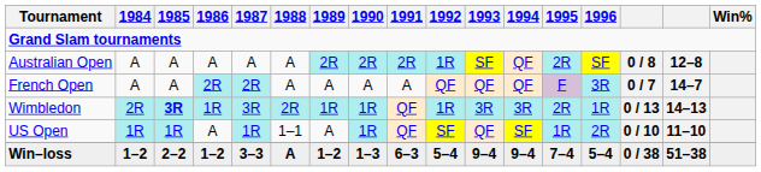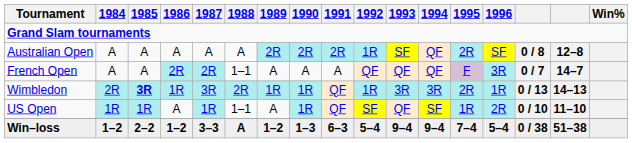 <table class=wikitable style=text-align:center>
 <tr>
 <th>Tournament</th>
 <th><a href='#'>1984</a></th>
 <th><a href='#'>1985</a></th>
 <th><a href='#'>1986</a></th>
 <th><a href='#'>1987</a></th>
 <th><a href='#'>1988</a></th>
 <th><a href='#'>1989</a></th>
 <th><a href='#'>1990</a></th>
 <th><a href='#'>1991</a></th>
 <th><a href='#'>1992</a></th>
 <th><a href='#'>1993</a></th>
 <th><a href='#'>1994</a></th>
 <th><a href='#'>1995</a></th>
 <th><a href='#'>1996</a></th>
 <th></th>
 <th></th>
 <th>Win%</th>
 </tr>
 <tr>
 <td colspan="20" align="left"><strong><a href='#'>Grand Slam tournaments</a></strong></td>
 </tr>
 <tr>
 <td align=left><a href='#'>Australian Open</a></td>
 <td>A</td>
 <td>A</td>
 <td>A</td>
 <td>A</td>
 <td>A</td>
 <td bgcolor=afeeee><a href='#'>2R</a></td>
 <td bgcolor=afeeee><a href='#'>2R</a></td>
 <td bgcolor=afeeee><a href='#'>2R</a></td>
 <td bgcolor=afeeee><a href='#'>1R</a></td>
 <td bgcolor=yellow><a href='#'>SF</a></td>
 <td bgcolor=ffebcd><a href='#'>QF</a></td>
 <td bgcolor=afeeee><a href='#'>2R</a></td>
 <td bgcolor=yellow><a href='#'>SF</a></td>
 <th>0 / 8</th>
 <th>12–8</th>
 <th></th>
 </tr>
 <tr>
 <td align=left><a href='#'>French Open</a></td>
 <td>A</td>
 <td>A</td>
 <td bgcolor=afeeee><a href='#'>2R</a></td>
 <td bgcolor=afeeee><a href='#'>2R</a></td>
-<td>A</td>
+<td>1–1</td>
 <td>A</td>
 <td>A</td>
 <td>A</td>
 <td bgcolor=ffebcd><a href='#'>QF</a></td>
 <td bgcolor=ffebcd><a href='#'>QF</a></td>
 <td bgcolor=ffebcd><a href='#'>QF</a></td>
 <td bgcolor=thistle><a href='#'>F</a></td>
 <td bgcolor=afeeee><a href='#'>3R</a></td>
 <th>0 / 7</th>
 <th>14–7</th>
 <th></th>
 </tr>
 <tr>
 <td align=left><a href='#'>Wimbledon</a></td>
 <td bgcolor=afeeee><a href='#'>2R</a></td>
 <td bgcolor=afeeee><strong><a href='#'>3R</a></strong></td>
 <td bgcolor=afeeee><a href='#'>1R</a></td>
 <td bgcolor=afeeee><a href='#'>3R</a></td>
 <td bgcolor=afeeee><a href='#'>2R</a></td>
 <td bgcolor=afeeee><a href='#'>1R</a></td>
 <td bgcolor=afeeee><a href='#'>1R</a></td>
 <td bgcolor=ffebcd><a href='#'>QF</a></td>
 <td bgcolor=afeeee><a href='#'>1R</a></td>
 <td bgcolor=afeeee><a href='#'>3R</a></td>
 <td bgcolor=afeeee><a href='#'>3R</a></td>
 <td bgcolor=afeeee><a href='#'>2R</a></td>
 <td bgcolor=afeeee><a href='#'>1R</a></td>
 <th>0 / 13</th>
 <th>14–13</th>
 <th></th>
 </tr>
 <tr>
 <td align=left><a href='#'>US Open</a></td>
 <td bgcolor=afeeee><a href='#'>1R</a></td>
 <td bgcolor=afeeee><a href='#'>1R</a></td>
 <td>A</td>
 <td bgcolor=afeeee><a href='#'>1R</a></td>
 <td>1–1</td>
 <td>A</td>
 <td bgcolor=afeeee><a href='#'>1R</a></td>
 <td bgcolor=ffebcd><a href='#'>QF</a></td>
 <td bgcolor=yellow><a href='#'>SF</a></td>
 <td bgcolor=ffebcd><a href='#'>QF</a></td>
 <td bgcolor=yellow><a href='#'>SF</a></td>
 <td bgcolor=afeeee><a href='#'>1R</a></td>
 <td bgcolor=afeeee><a href='#'>2R</a></td>
 <th>0 / 10</th>
 <th>11–10</th>
 <th></th>
 </tr>
 <tr>
 </tr>
 <tr style=background:#efefef;font-weight:bold>
 <td align=left>Win–loss</td>
 <td>1–2</td>
 <td>2–2</td>
 <td>1–2</td>
 <td>3–3</td>
 <td>A</td>
 <td>1–2</td>
 <td>1–3</td>
 <td>6–3</td>
 <td>5–4</td>
 <td>9–4</td>
 <td>9–4</td>
 <td>7–4</td>
 <td>5–4</td>
 <td>0 / 38</td>
 <td>51–38</td>
 <td></td>
 </tr>
 </table>
